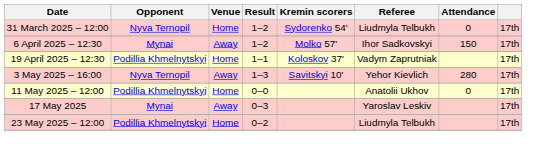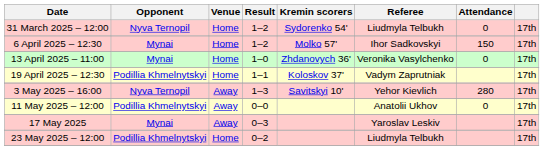 <table class="wikitable" style="text-align:center">
 <tr>
 <th>Date</th>
 <th>Opponent</th>
 <th>Venue</th>
 <th>Result</th>
 <th>Kremin scorers</th>
 <th>Referee</th>
 <th>Attendance</th>
 <th></th>
 </tr>
 <tr style="background:#ffcccc">
 <td>31 March 2025 – 12:00</td>
 <td><a href='#'>Nyva Ternopil</a></td>
 <td><a href='#'>Home</a></td>
 <td>1–2</td>
 <td><a href='#'>Sydorenko</a> 54'</td>
 <td>Liudmyla Telbukh</td>
 <td>0</td>
 <td>17th</td>
 </tr>
 <tr>
 </tr>
 <tr style="background:#ffcccc">
 <td>6 April 2025 – 12:30</td>
 <td><a href='#'>Mynai</a></td>
-<td><a href='#'>Away</a></td>
+<td><a href='#'>Home</a></td>
 <td>1–2</td>
 <td><a href='#'>Molko</a> 57'</td>
 <td>Ihor Sadkovskyi</td>
 <td>150</td>
 <td>17th</td>
 </tr>
 <tr>
+</tr>
+<tr style="background:#ccffcc">
+<td>13 April 2025 – 11:00</td>
+<td><a href='#'>Mynai</a></td>
+<td><a href='#'>Home</a></td>
+<td>1–0</td>
+<td><a href='#'>Zhdanovych</a> 36'</td>
+<td>Veronika Vasylchenko</td>
+<td>0</td>
+<td>17th</td>
 </tr>
 <tr>
 </tr>
 <tr style="background:#ffffcc">
 <td>19 April 2025 – 12:30</td>
 <td><a href='#'>Podillia Khmelnytskyi</a></td>
 <td><a href='#'>Home</a></td>
 <td>1–1</td>
 <td><a href='#'>Koloskov</a> 37'</td>
 <td>Vadym Zaprutniak</td>
 <td></td>
 <td>17th</td>
 </tr>
 <tr>
 </tr>
 <tr style="background:#ffcccc">
 <td>3 May 2025 – 16:00</td>
 <td><a href='#'>Nyva Ternopil</a></td>
 <td><a href='#'>Away</a></td>
 <td>1–3</td>
 <td><a href='#'>Savitskyi</a> 10'</td>
 <td>Yehor Kievlich</td>
 <td>280</td>
 <td>17th</td>
 </tr>
 <tr>
 </tr>
 <tr style="background:#ffffcc">
 <td>11 May 2025 – 12:00</td>
 <td><a href='#'>Podillia Khmelnytskyi</a></td>
-<td><a href='#'>Home</a></td>
+<td><a href='#'>Away</a></td>
 <td>0–0 </td>
 <td></td>
 <td>Anatolii Ukhov</td>
 <td>0</td>
 <td>17th</td>
 </tr>
 <tr>
 </tr>
 <tr style="background:#ffcccc">
 <td>17 May 2025</td>
 <td><a href='#'>Mynai</a></td>
 <td><a href='#'>Away</a></td>
 <td>0–3</td>
 <td></td>
 <td>Yaroslav Leskiv</td>
 <td></td>
 <td>17th</td>
 </tr>
 <tr>
 </tr>
 <tr style="background:#ffcccc">
 <td>23 May 2025 – 12:00</td>
 <td><a href='#'>Podillia Khmelnytskyi</a></td>
 <td><a href='#'>Home</a></td>
 <td>0–2</td>
 <td></td>
 <td>Liudmyla Telbukh</td>
 <td></td>
 <td>17th</td>
 </tr>
 <tr>
 </tr>
 </table>
